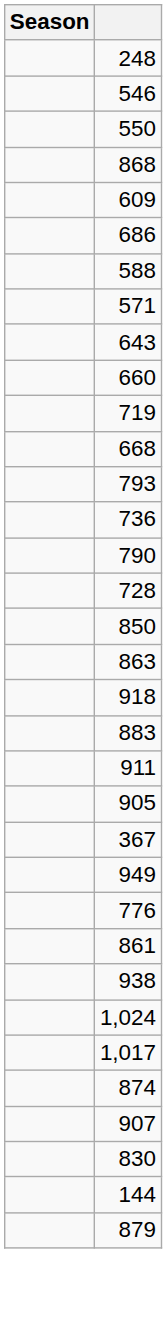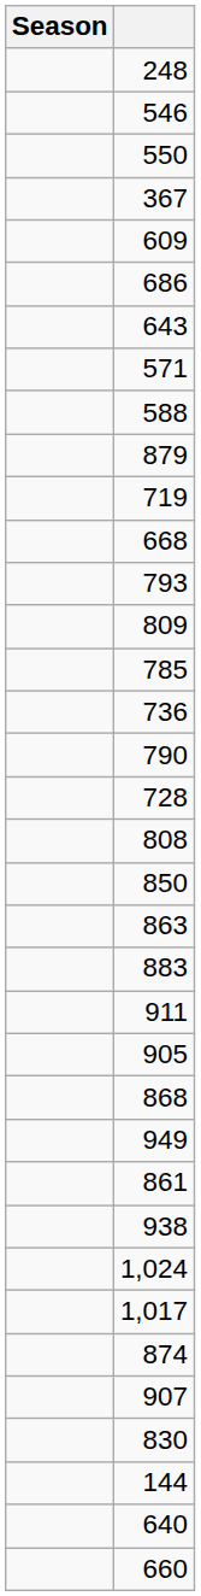 <table class="wikitable sortable" style="text-align:right;">
 <tr>
 <th>Season</th>
 <th></th>
 </tr>
 <tr>
 <td></td>
 <td>248</td>
 </tr>
 <tr>
 <td></td>
 <td>546</td>
 </tr>
 <tr>
 <td></td>
 <td>550</td>
 </tr>
 <tr>
 <td></td>
-<td>868</td>
+<td>367</td>
 </tr>
 <tr>
 <td></td>
 <td>609</td>
 </tr>
 <tr>
 <td></td>
 <td>686</td>
 </tr>
 <tr>
 <td></td>
-<td>588</td>
+<td>643</td>
 </tr>
 <tr>
 <td></td>
 <td>571</td>
 </tr>
 <tr>
 <td></td>
-<td>643</td>
+<td>588</td>
 </tr>
 <tr>
 <td></td>
-<td>660</td>
+<td>879</td>
 </tr>
 <tr>
 <td></td>
 <td>719</td>
 </tr>
 <tr>
 <td></td>
 <td>668</td>
 </tr>
 <tr>
 <td></td>
 <td>793</td>
 </tr>
 <tr>
 <td></td>
+<td>809</td>
+</tr>
+<tr>
+<td></td>
+<td>785</td>
+</tr>
+<tr>
+<td></td>
 <td>736</td>
 </tr>
 <tr>
 <td></td>
 <td>790</td>
 </tr>
 <tr>
 <td></td>
 <td>728</td>
 </tr>
 <tr>
 <td></td>
+<td>808</td>
+</tr>
+<tr>
+<td></td>
 <td>850</td>
 </tr>
 <tr>
 <td></td>
 <td>863</td>
-</tr>
-<tr>
-<td></td>
-<td>918</td>
 </tr>
 <tr>
 <td></td>
 <td>883</td>
 </tr>
 <tr>
 <td></td>
 <td>911</td>
 </tr>
 <tr>
 <td></td>
 <td>905</td>
 </tr>
 <tr>
 <td></td>
-<td>367</td>
+<td>868</td>
 </tr>
 <tr>
 <td></td>
 <td>949</td>
-</tr>
-<tr>
-<td></td>
-<td>776</td>
 </tr>
 <tr>
 <td></td>
 <td>861</td>
 </tr>
 <tr>
 <td></td>
 <td>938</td>
 </tr>
 <tr>
 <td></td>
 <td>1,024</td>
 </tr>
 <tr>
 <td></td>
 <td>1,017</td>
 </tr>
 <tr>
 <td></td>
 <td>874</td>
 </tr>
 <tr>
 <td></td>
 <td>907</td>
 </tr>
 <tr>
 <td></td>
 <td>830</td>
 </tr>
 <tr>
 <td></td>
 <td>144</td>
 </tr>
 <tr>
 <td></td>
-<td>879</td>
+<td>640</td>
+</tr>
+<tr>
+<td></td>
+<td>660</td>
 </tr>
 </table>
